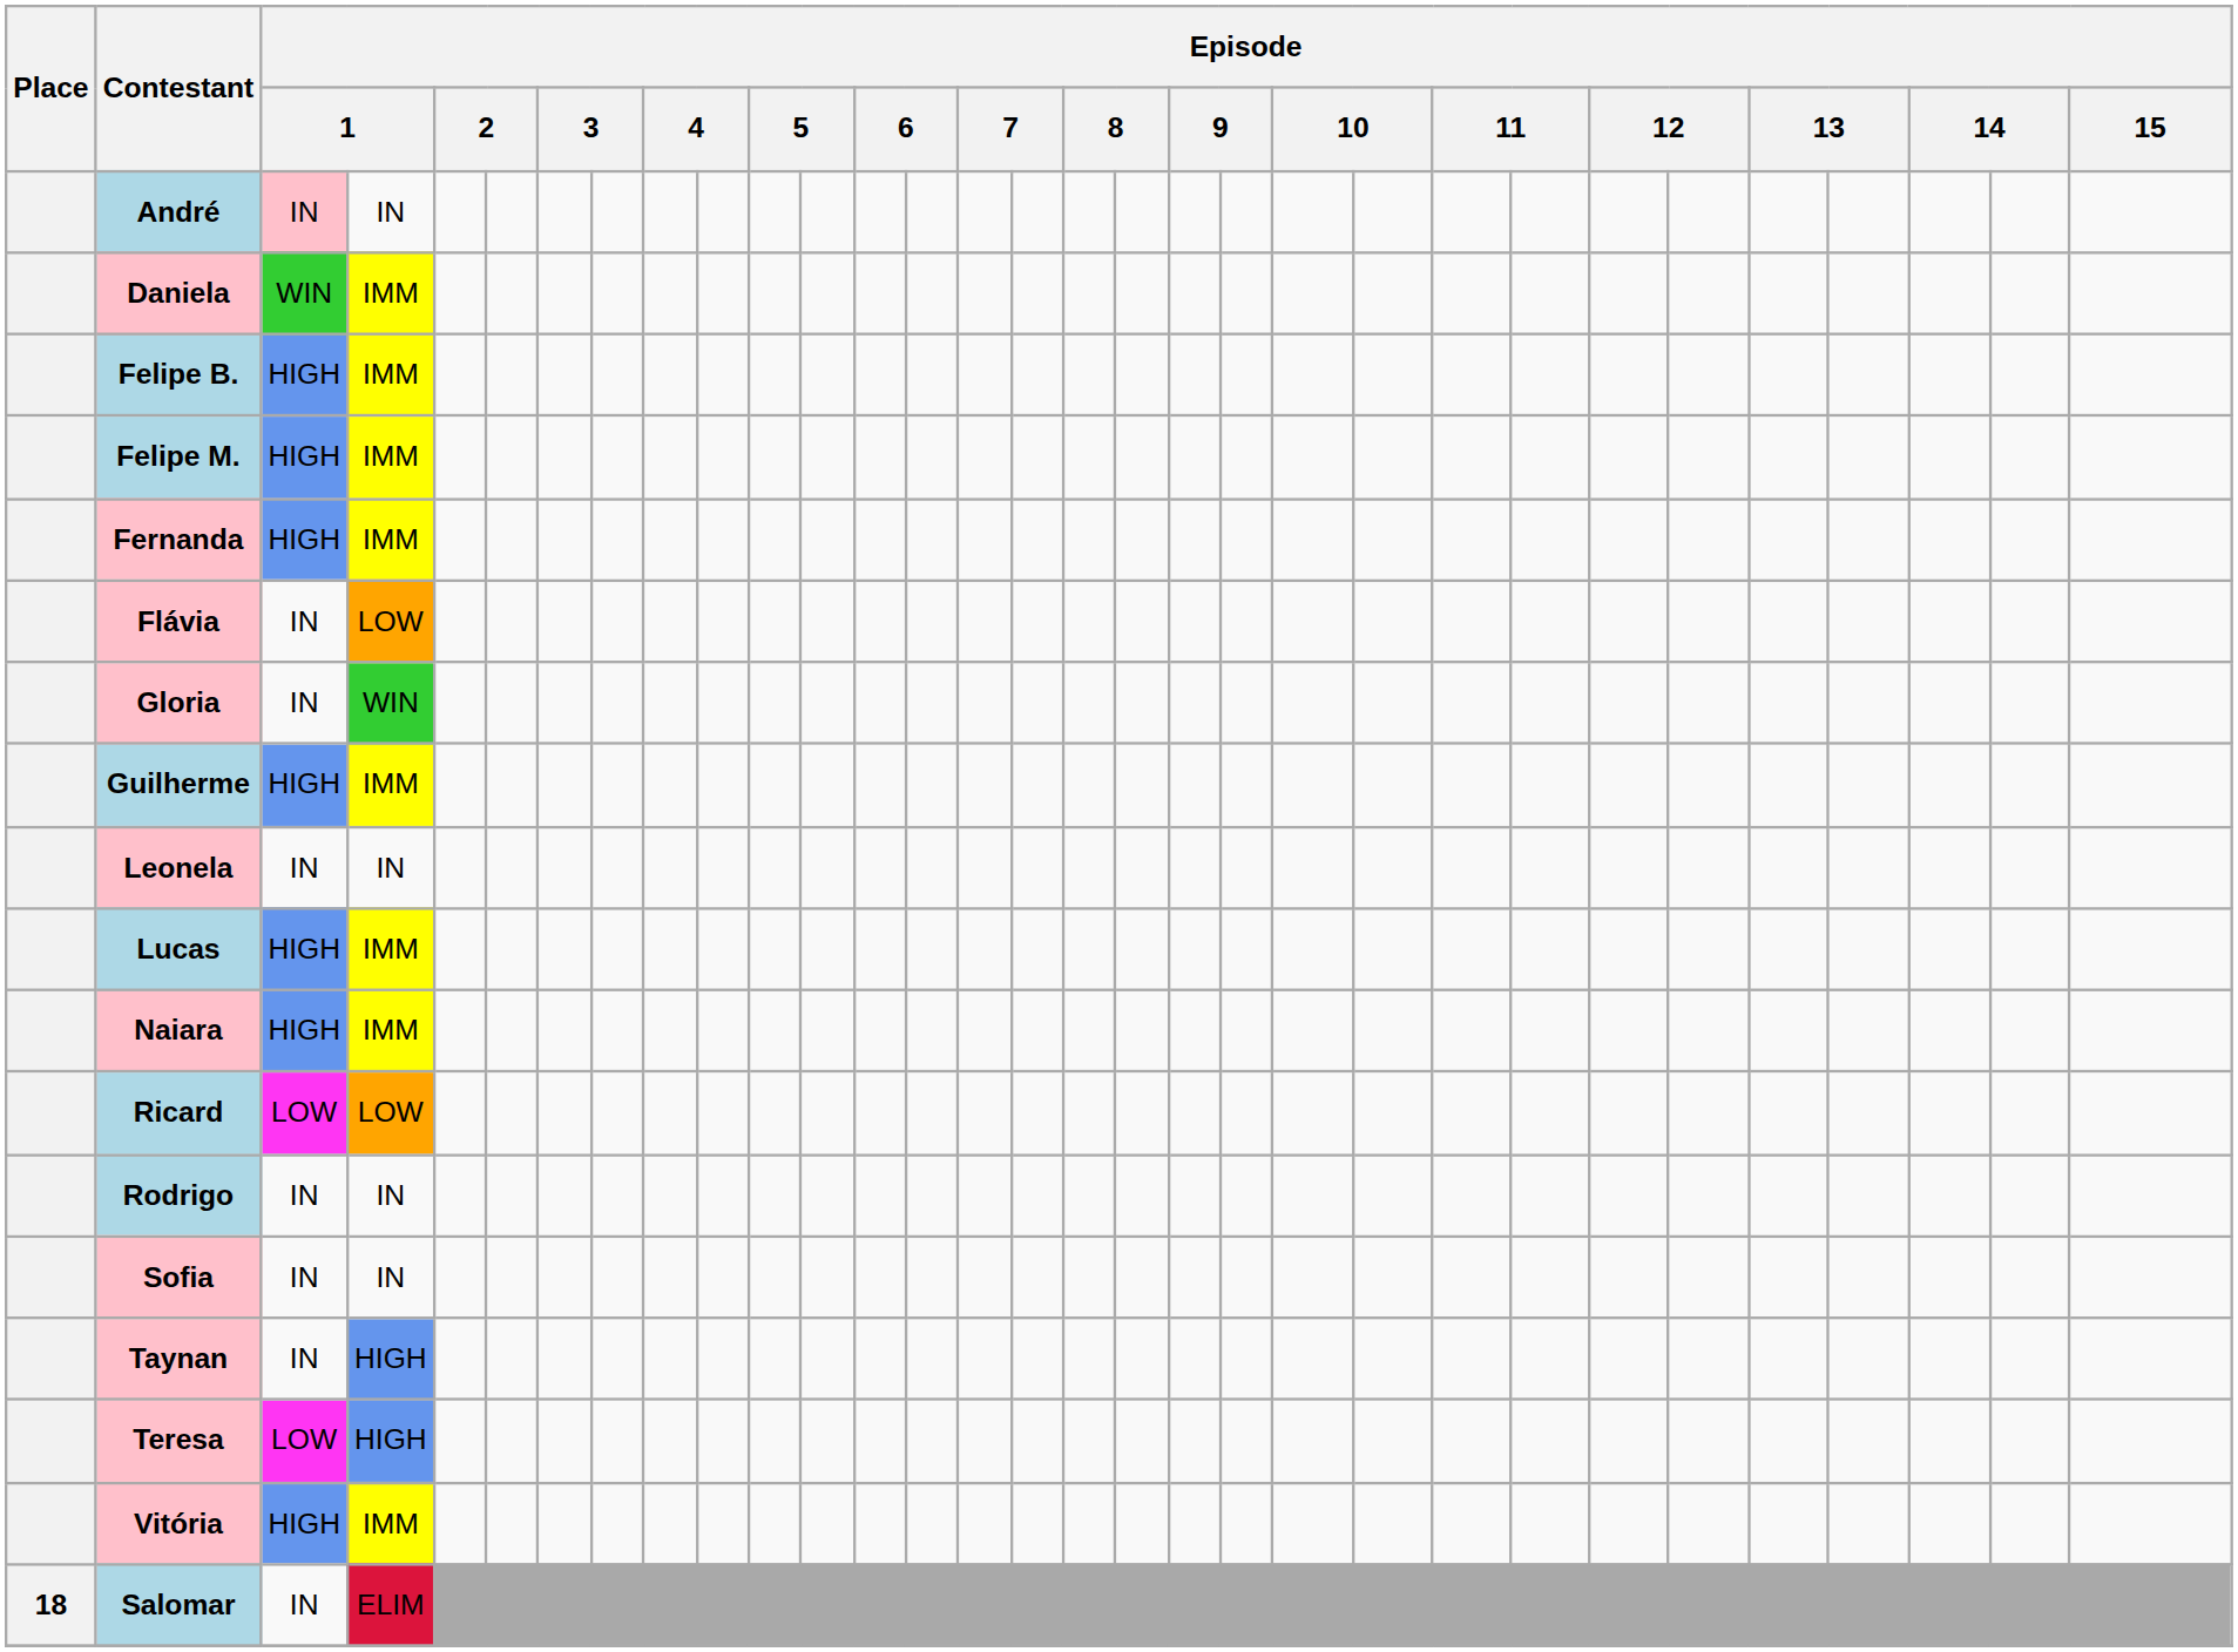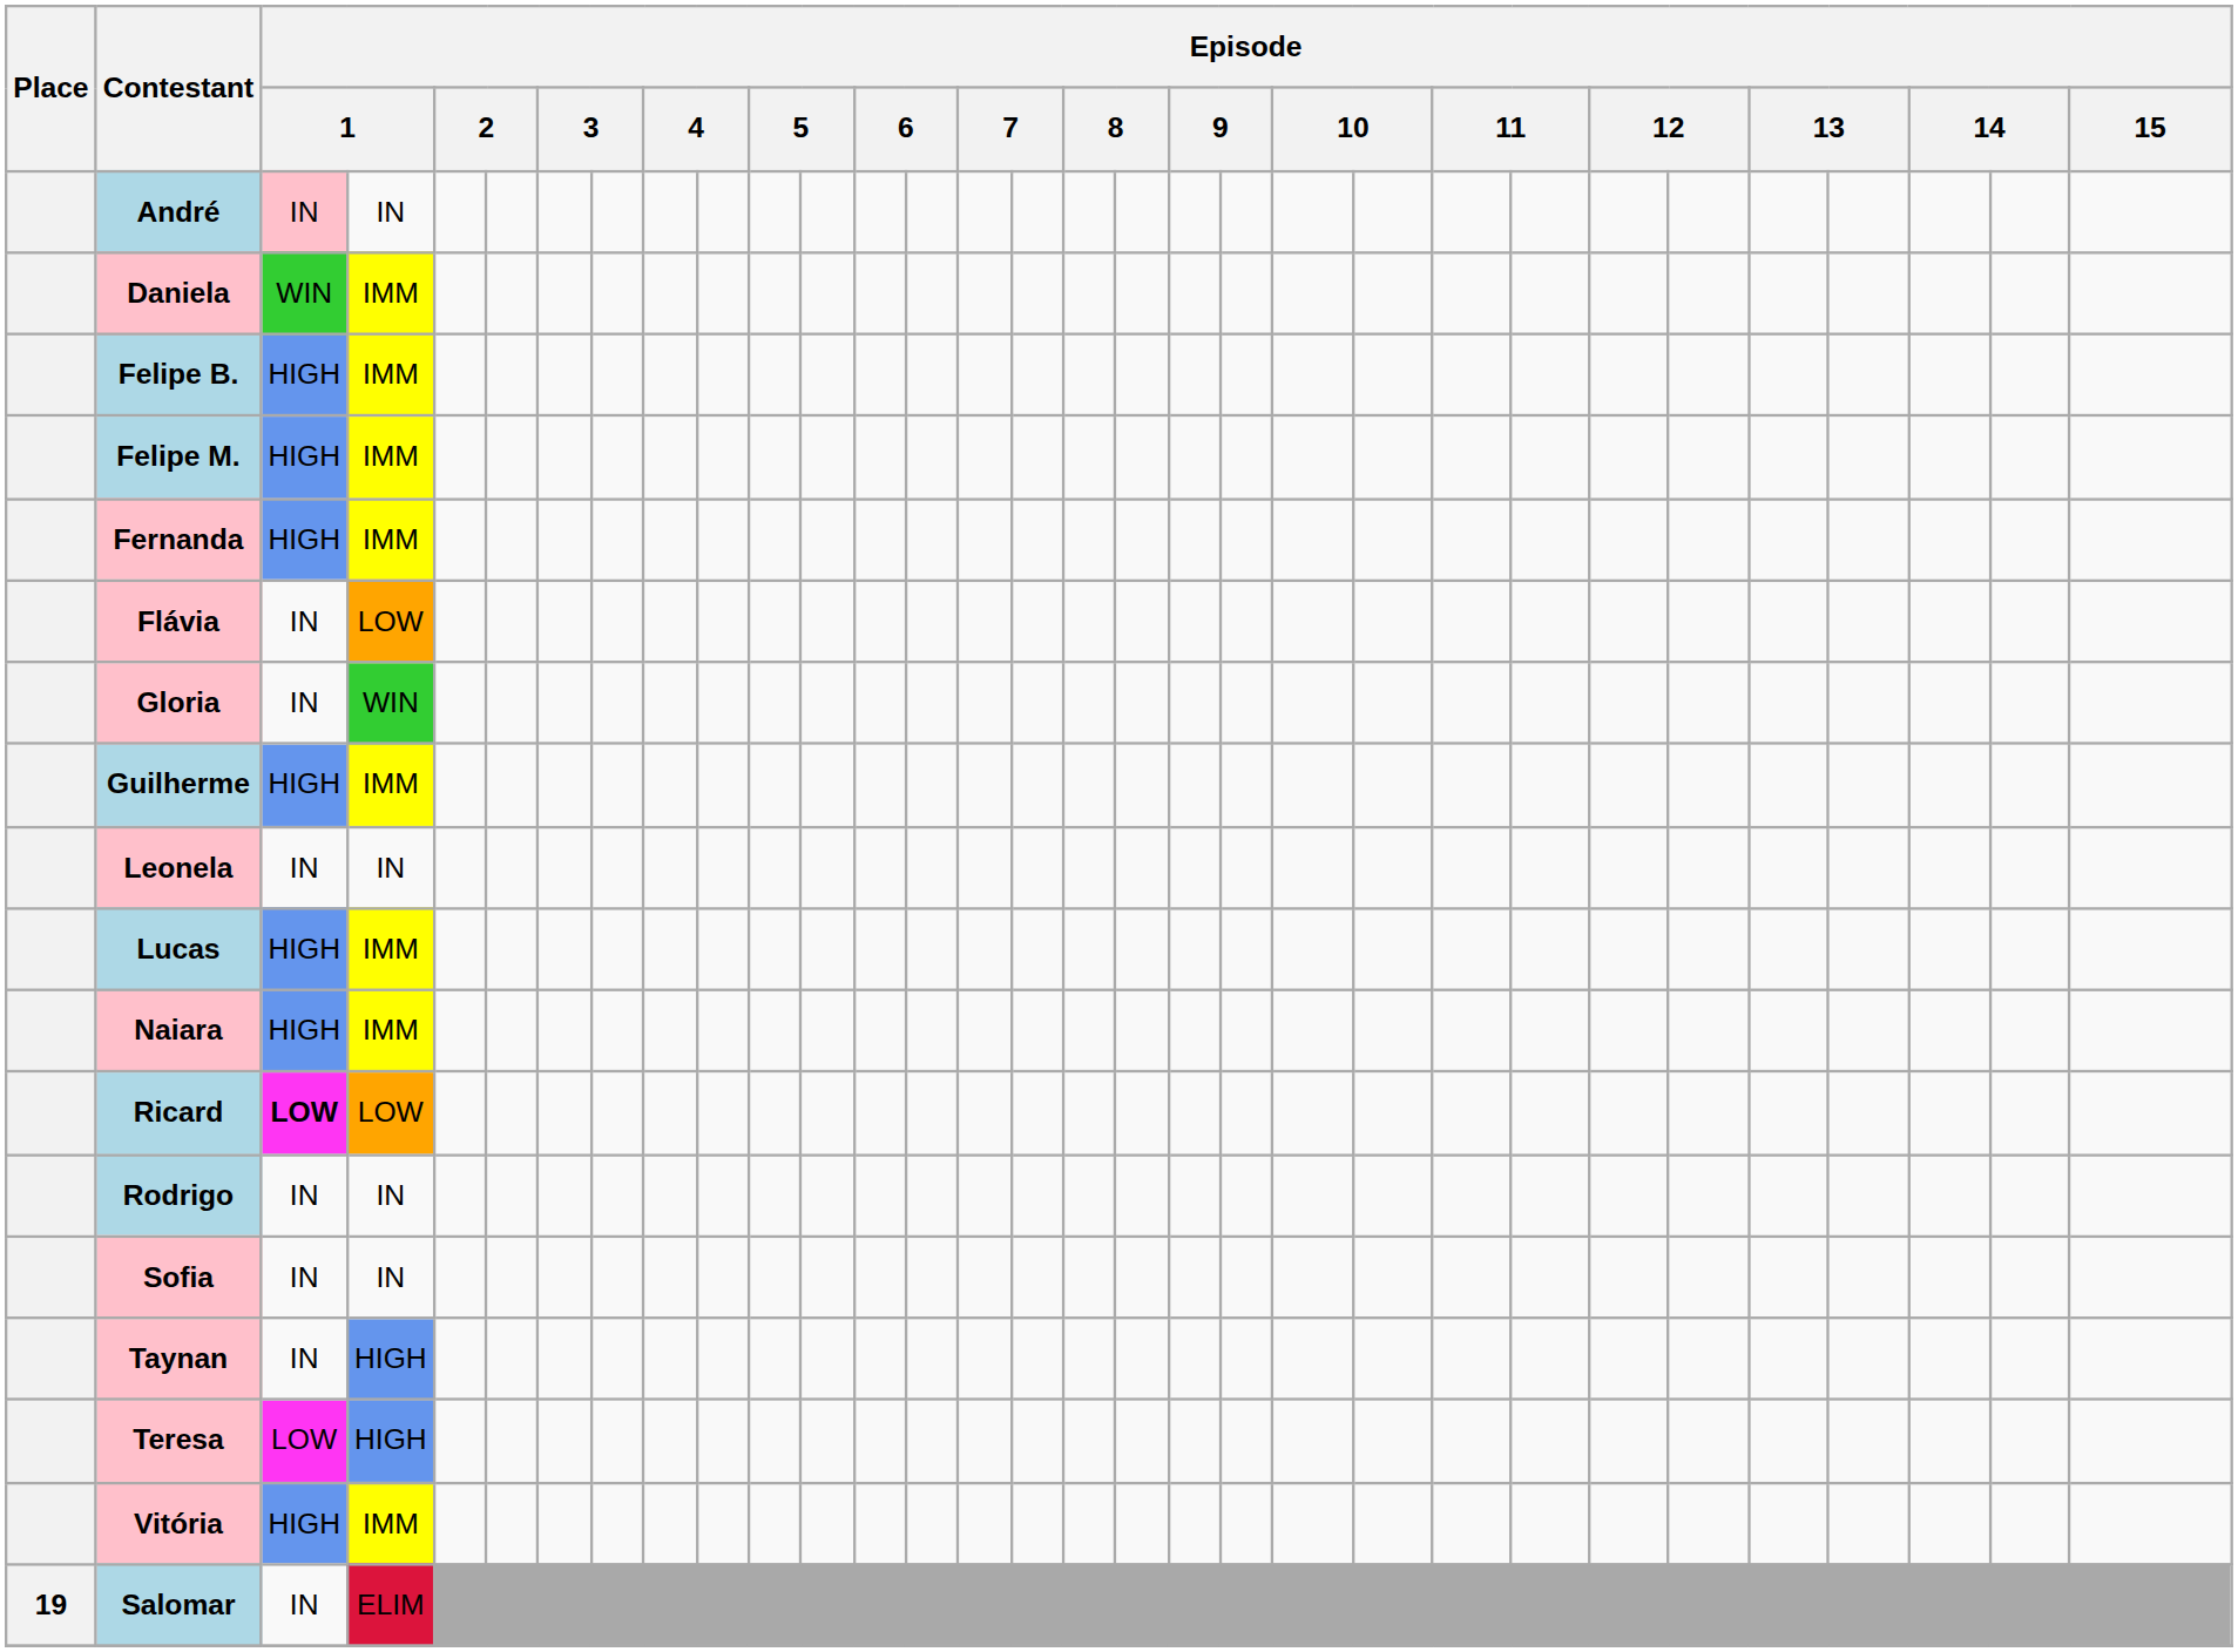 <table class="wikitable" style="text-align:center; font-size: 8pt; width:65%; line-height:25px;">
 <tr>
 <th rowspan="02" width="01.0%">Place</th>
 <th rowspan="02" width="03.0%">Contestant</th>
 <th colspan="29">Episode</th>
 </tr>
 <tr>
 <th colspan="2">1</th>
 <th colspan="2">2</th>
 <th colspan="2">3</th>
 <th colspan="2">4</th>
 <th colspan="2">5</th>
 <th colspan="2">6</th>
 <th colspan="2">7</th>
 <th colspan="2">8</th>
 <th colspan="2">9</th>
 <th colspan="2">10</th>
 <th colspan="2">11</th>
 <th colspan="2">12</th>
 <th colspan="2">13</th>
 <th colspan="2">14</th>
 <th>15</th>
 </tr>
 <tr>
 <th></th>
 <td bgcolor="ADD8E6"><strong>André</strong></td>
 <td style="background: pink;">IN</td>
 <td>IN</td>
 <td></td>
 <td></td>
 <td></td>
 <td></td>
 <td></td>
 <td></td>
 <td></td>
 <td></td>
 <td></td>
 <td></td>
 <td></td>
 <td></td>
 <td></td>
 <td></td>
 <td></td>
 <td></td>
 <td></td>
 <td></td>
 <td></td>
 <td></td>
 <td></td>
 <td></td>
 <td></td>
 <td></td>
 <td></td>
 <td></td>
 <td></td>
 </tr>
 <tr>
 <th></th>
 <td bgcolor="FFC0CB"><strong>Daniela</strong></td>
 <td width="3%" bgcolor="32CD32">WIN</td>
 <td bgcolor="FFFF00">IMM</td>
 <td></td>
 <td></td>
 <td></td>
 <td></td>
 <td></td>
 <td></td>
 <td></td>
 <td></td>
 <td></td>
 <td></td>
 <td></td>
 <td></td>
 <td></td>
 <td></td>
 <td></td>
 <td></td>
 <td></td>
 <td></td>
 <td></td>
 <td></td>
 <td></td>
 <td></td>
 <td></td>
 <td></td>
 <td></td>
 <td></td>
 <td></td>
 </tr>
 <tr>
 <th></th>
 <td bgcolor="ADD8E6"><strong>Felipe B.</strong></td>
 <td bgcolor="6495ED">HIGH</td>
 <td bgcolor="FFFF00">IMM</td>
 <td></td>
 <td></td>
 <td></td>
 <td></td>
 <td></td>
 <td></td>
 <td></td>
 <td></td>
 <td></td>
 <td></td>
 <td></td>
 <td></td>
 <td></td>
 <td></td>
 <td></td>
 <td></td>
 <td></td>
 <td></td>
 <td></td>
 <td></td>
 <td></td>
 <td></td>
 <td></td>
 <td></td>
 <td></td>
 <td></td>
 <td></td>
 </tr>
 <tr>
 <th></th>
 <td bgcolor="ADD8E6"><strong>Felipe M.</strong></td>
 <td bgcolor="6495ED">HIGH</td>
 <td bgcolor="FFFF00">IMM</td>
 <td></td>
 <td></td>
 <td></td>
 <td></td>
 <td></td>
 <td></td>
 <td></td>
 <td></td>
 <td></td>
 <td></td>
 <td></td>
 <td></td>
 <td></td>
 <td></td>
 <td></td>
 <td></td>
 <td></td>
 <td></td>
 <td></td>
 <td></td>
 <td></td>
 <td></td>
 <td></td>
 <td></td>
 <td></td>
 <td></td>
 <td></td>
 </tr>
 <tr>
 <th></th>
 <td bgcolor="FFC0CB"><strong>Fernanda</strong></td>
 <td bgcolor="6495ED">HIGH</td>
 <td bgcolor="FFFF00">IMM</td>
 <td></td>
 <td></td>
 <td></td>
 <td></td>
 <td></td>
 <td></td>
 <td></td>
 <td></td>
 <td></td>
 <td></td>
 <td></td>
 <td></td>
 <td></td>
 <td></td>
 <td></td>
 <td></td>
 <td></td>
 <td></td>
 <td></td>
 <td></td>
 <td></td>
 <td></td>
 <td></td>
 <td></td>
 <td></td>
 <td></td>
 <td></td>
 </tr>
 <tr>
 <th></th>
 <td bgcolor="FFC0CB"><strong>Flávia</strong></td>
 <td>IN</td>
 <td bgcolor="FFA500">LOW</td>
 <td></td>
 <td></td>
 <td></td>
 <td></td>
 <td></td>
 <td></td>
 <td></td>
 <td></td>
 <td></td>
 <td></td>
 <td></td>
 <td></td>
 <td></td>
 <td></td>
 <td></td>
 <td></td>
 <td></td>
 <td></td>
 <td></td>
 <td></td>
 <td></td>
 <td></td>
 <td></td>
 <td></td>
 <td></td>
 <td></td>
 <td></td>
 </tr>
 <tr>
 <th></th>
 <td bgcolor="FFC0CB"><strong>Gloria</strong></td>
 <td>IN</td>
 <td width="3%" bgcolor="32CD32">WIN</td>
 <td></td>
 <td></td>
 <td></td>
 <td></td>
 <td></td>
 <td></td>
 <td></td>
 <td></td>
 <td></td>
 <td></td>
 <td></td>
 <td></td>
 <td></td>
 <td></td>
 <td></td>
 <td></td>
 <td></td>
 <td></td>
 <td></td>
 <td></td>
 <td></td>
 <td></td>
 <td></td>
 <td></td>
 <td></td>
 <td></td>
 <td></td>
 </tr>
 <tr>
 <th></th>
 <td bgcolor="ADD8E6"><strong>Guilherme</strong></td>
 <td bgcolor="6495ED">HIGH</td>
 <td bgcolor="FFFF00">IMM</td>
 <td></td>
 <td></td>
 <td></td>
 <td></td>
 <td></td>
 <td></td>
 <td></td>
 <td></td>
 <td></td>
 <td></td>
 <td></td>
 <td></td>
 <td></td>
 <td></td>
 <td></td>
 <td></td>
 <td></td>
 <td></td>
 <td></td>
 <td></td>
 <td></td>
 <td></td>
 <td></td>
 <td></td>
 <td></td>
 <td></td>
 <td></td>
 </tr>
 <tr>
 <th></th>
 <td bgcolor="FFC0CB"><strong>Leonela</strong></td>
 <td>IN</td>
 <td>IN</td>
 <td></td>
 <td></td>
 <td></td>
 <td></td>
 <td></td>
 <td></td>
 <td></td>
 <td></td>
 <td></td>
 <td></td>
 <td></td>
 <td></td>
 <td></td>
 <td></td>
 <td></td>
 <td></td>
 <td></td>
 <td></td>
 <td></td>
 <td></td>
 <td></td>
 <td></td>
 <td></td>
 <td></td>
 <td></td>
 <td></td>
 <td></td>
 </tr>
 <tr>
 <th></th>
 <td bgcolor="ADD8E6"><strong>Lucas</strong></td>
 <td bgcolor="6495ED">HIGH</td>
 <td bgcolor="FFFF00">IMM</td>
 <td></td>
 <td></td>
 <td></td>
 <td></td>
 <td></td>
 <td></td>
 <td></td>
 <td></td>
 <td></td>
 <td></td>
 <td></td>
 <td></td>
 <td></td>
 <td></td>
 <td></td>
 <td></td>
 <td></td>
 <td></td>
 <td></td>
 <td></td>
 <td></td>
 <td></td>
 <td></td>
 <td></td>
 <td></td>
 <td></td>
 <td></td>
 </tr>
 <tr>
 <th></th>
 <td bgcolor="FFC0CB"><strong>Naiara</strong></td>
 <td bgcolor="6495ED">HIGH</td>
 <td bgcolor="FFFF00">IMM</td>
 <td></td>
 <td></td>
 <td></td>
 <td></td>
 <td></td>
 <td></td>
 <td></td>
 <td></td>
 <td></td>
 <td></td>
 <td></td>
 <td></td>
 <td></td>
 <td></td>
 <td></td>
 <td></td>
 <td></td>
 <td></td>
 <td></td>
 <td></td>
 <td></td>
 <td></td>
 <td></td>
 <td></td>
 <td></td>
 <td></td>
 <td></td>
 </tr>
 <tr>
 <th></th>
 <td bgcolor="ADD8E6"><strong>Ricard</strong></td>
-<td bgcolor="FF35F3">LOW</td>
+<td bgcolor="FF35F3"><strong>LOW</strong></td>
 <td bgcolor="FFA500">LOW</td>
 <td></td>
 <td></td>
 <td></td>
 <td></td>
 <td></td>
 <td></td>
 <td></td>
 <td></td>
 <td></td>
 <td></td>
 <td></td>
 <td></td>
 <td></td>
 <td></td>
 <td></td>
 <td></td>
 <td></td>
 <td></td>
 <td></td>
 <td></td>
 <td></td>
 <td></td>
 <td></td>
 <td></td>
 <td></td>
 <td></td>
 <td></td>
 </tr>
 <tr>
 <th></th>
 <td bgcolor="ADD8E6"><strong>Rodrigo</strong></td>
 <td>IN</td>
 <td>IN</td>
 <td></td>
 <td></td>
 <td></td>
 <td></td>
 <td></td>
 <td></td>
 <td></td>
 <td></td>
 <td></td>
 <td></td>
 <td></td>
 <td></td>
 <td></td>
 <td></td>
 <td></td>
 <td></td>
 <td></td>
 <td></td>
 <td></td>
 <td></td>
 <td></td>
 <td></td>
 <td></td>
 <td></td>
 <td></td>
 <td></td>
 <td></td>
 </tr>
 <tr>
 <th></th>
 <td bgcolor="FFC0CB"><strong>Sofia</strong></td>
 <td>IN</td>
 <td>IN</td>
 <td></td>
 <td></td>
 <td></td>
 <td></td>
 <td></td>
 <td></td>
 <td></td>
 <td></td>
 <td></td>
 <td></td>
 <td></td>
 <td></td>
 <td></td>
 <td></td>
 <td></td>
 <td></td>
 <td></td>
 <td></td>
 <td></td>
 <td></td>
 <td></td>
 <td></td>
 <td></td>
 <td></td>
 <td></td>
 <td></td>
 <td></td>
 </tr>
 <tr>
 <th></th>
 <td bgcolor="FFC0CB"><strong>Taynan</strong></td>
 <td>IN</td>
 <td bgcolor="6495ED">HIGH</td>
 <td></td>
 <td></td>
 <td></td>
 <td></td>
 <td></td>
 <td></td>
 <td></td>
 <td></td>
 <td></td>
 <td></td>
 <td></td>
 <td></td>
 <td></td>
 <td></td>
 <td></td>
 <td></td>
 <td></td>
 <td></td>
 <td></td>
 <td></td>
 <td></td>
 <td></td>
 <td></td>
 <td></td>
 <td></td>
 <td></td>
 <td></td>
 </tr>
 <tr>
 <th></th>
 <td bgcolor="FFC0CB"><strong>Teresa</strong></td>
 <td bgcolor="FF35F3">LOW</td>
 <td bgcolor="6495ED">HIGH</td>
 <td></td>
 <td></td>
 <td></td>
 <td></td>
 <td></td>
 <td></td>
 <td></td>
 <td></td>
 <td></td>
 <td></td>
 <td></td>
 <td></td>
 <td></td>
 <td></td>
 <td></td>
 <td></td>
 <td></td>
 <td></td>
 <td></td>
 <td></td>
 <td></td>
 <td></td>
 <td></td>
 <td></td>
 <td></td>
 <td></td>
 <td></td>
 </tr>
 <tr>
 <th></th>
 <td bgcolor="FFC0CB"><strong>Vitória</strong></td>
 <td bgcolor="6495ED">HIGH</td>
 <td bgcolor="FFFF00">IMM</td>
 <td></td>
 <td></td>
 <td></td>
 <td></td>
 <td></td>
 <td></td>
 <td></td>
 <td></td>
 <td></td>
 <td></td>
 <td></td>
 <td></td>
 <td></td>
 <td></td>
 <td></td>
 <td></td>
 <td></td>
 <td></td>
 <td></td>
 <td></td>
 <td></td>
 <td></td>
 <td></td>
 <td></td>
 <td></td>
 <td></td>
 <td></td>
 </tr>
 <tr>
-<th>18</th>
+<th>19</th>
 <td bgcolor="ADD8E6"><strong>Salomar</strong></td>
 <td>IN</td>
 <td bgcolor="DC143C">ELIM</td>
 <td colspan="28" bgcolor="A9A9A9"></td>
 </tr>
 <tr>
 </tr>
 </table>
